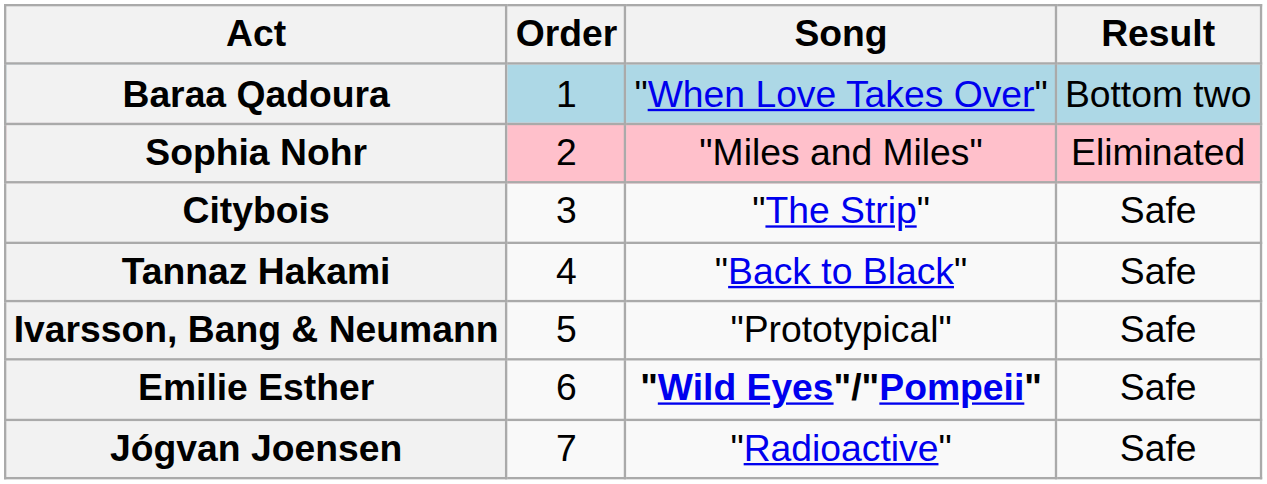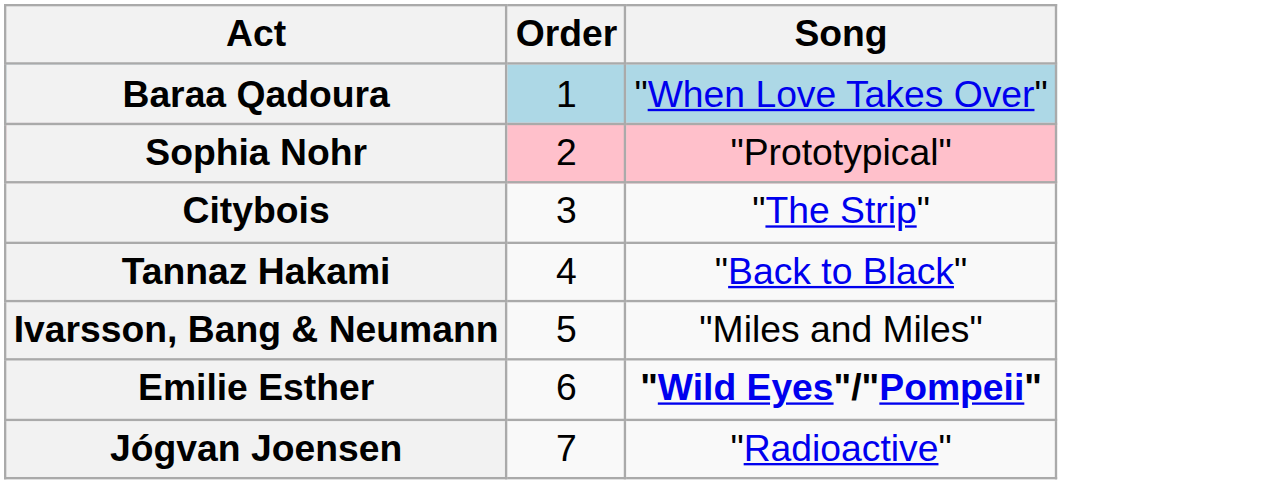 <table class="wikitable plainrowheaders" style="text-align:center;">
 <tr>
 <th scope="col">Act</th>
 <th scope="col">Order</th>
 <th scope="col">Song</th>
-<th scope="col">Result</th>
 </tr>
 <tr style="background:lightblue;">
 <th scope=row>Baraa Qadoura</th>
 <td>1</td>
 <td>"<a href='#'>When Love Takes Over</a>"</td>
-<td>Bottom two</td>
 </tr>
 <tr style="background:pink;">
 <th scope=row>Sophia Nohr</th>
 <td>2</td>
-<td>"Miles and Miles"</td>
-<td>Eliminated</td>
+<td>"Prototypical"</td>
 </tr>
 <tr>
 <th scope=row>Citybois</th>
 <td>3</td>
 <td>"<a href='#'>The Strip</a>"</td>
-<td>Safe</td>
 </tr>
 <tr>
 <th scope=row>Tannaz Hakami</th>
 <td>4</td>
 <td>"<a href='#'>Back to Black</a>"</td>
-<td>Safe</td>
 </tr>
 <tr>
 <th scope=row>Ivarsson, Bang & Neumann</th>
 <td>5</td>
-<td>"Prototypical"</td>
-<td>Safe</td>
+<td>"Miles and Miles"</td>
 </tr>
 <tr>
 <th scope=row>Emilie Esther</th>
 <td>6</td>
 <td><strong>"<a href='#'>Wild Eyes</a>"/"<a href='#'>Pompeii</a>"</strong></td>
-<td>Safe</td>
 </tr>
 <tr>
 <th scope=row>Jógvan Joensen</th>
 <td>7</td>
 <td>"<a href='#'>Radioactive</a>"</td>
-<td>Safe</td>
 </tr>
 </table>
